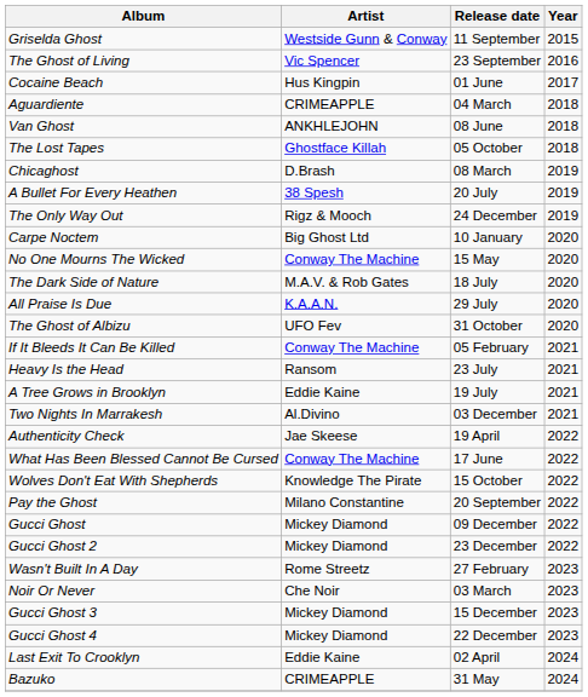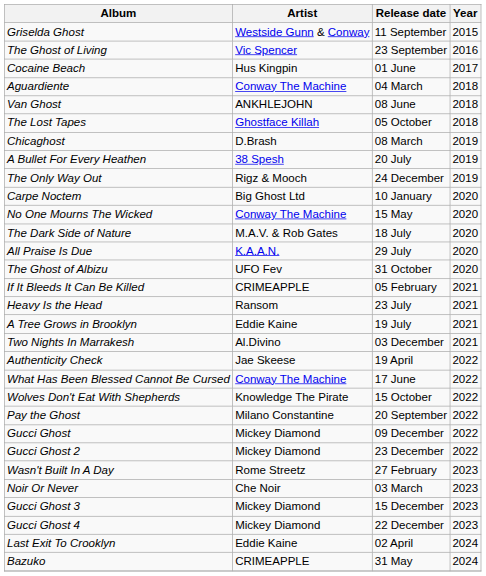 <table class="wikitable">
 <tr>
 <th>Album</th>
 <th>Artist</th>
 <th>Release date</th>
 <th>Year</th>
 </tr>
 <tr>
 <td><em>Griselda Ghost</em></td>
 <td><a href='#'>Westside Gunn</a> & <a href='#'>Conway</a></td>
 <td>11 September</td>
 <td>2015</td>
 </tr>
 <tr>
 <td><em>The Ghost of Living</em></td>
 <td><a href='#'>Vic Spencer</a></td>
 <td>23 September</td>
 <td>2016</td>
 </tr>
 <tr>
 <td><em>Cocaine Beach</em></td>
 <td>Hus Kingpin</td>
 <td>01 June</td>
 <td>2017</td>
 </tr>
 <tr>
 <td><em>Aguardiente</em></td>
-<td>CRIMEAPPLE</td>
+<td><a href='#'>Conway The Machine</a></td>
 <td>04 March</td>
 <td>2018</td>
 </tr>
 <tr>
 <td><em>Van Ghost</em></td>
 <td>ANKHLEJOHN</td>
 <td>08 June</td>
 <td>2018</td>
 </tr>
 <tr>
 <td><em>The Lost Tapes</em></td>
 <td><a href='#'>Ghostface Killah</a></td>
 <td>05 October</td>
 <td>2018</td>
 </tr>
 <tr>
 <td><em>Chicaghost</em></td>
 <td>D.Brash</td>
 <td>08 March</td>
 <td>2019</td>
 </tr>
 <tr>
 <td><em>A Bullet For Every Heathen</em></td>
 <td><a href='#'>38 Spesh</a></td>
 <td>20 July</td>
 <td>2019</td>
 </tr>
 <tr>
 <td><em>The Only Way Out</em></td>
 <td>Rigz & Mooch</td>
 <td>24 December</td>
 <td>2019</td>
 </tr>
 <tr>
 <td><em>Carpe Noctem</em></td>
 <td>Big Ghost Ltd</td>
 <td>10 January</td>
 <td>2020</td>
 </tr>
 <tr>
 <td><em>No One Mourns The Wicked</em></td>
 <td><a href='#'>Conway The Machine</a></td>
 <td>15 May</td>
 <td>2020</td>
 </tr>
 <tr>
 <td><em>The Dark Side of Nature</em></td>
 <td>M.A.V. & Rob Gates</td>
 <td>18 July</td>
 <td>2020</td>
 </tr>
 <tr>
 <td><em>All Praise Is Due</em></td>
 <td><a href='#'>K.A.A.N.</a></td>
 <td>29 July</td>
 <td>2020</td>
 </tr>
 <tr>
 <td><em>The Ghost of Albizu</em></td>
 <td>UFO Fev</td>
 <td>31 October</td>
 <td>2020</td>
 </tr>
 <tr>
 <td><em>If It Bleeds It Can Be Killed</em></td>
-<td><a href='#'>Conway The Machine</a></td>
+<td>CRIMEAPPLE</td>
 <td>05 February</td>
 <td>2021</td>
 </tr>
 <tr>
 <td><em>Heavy Is the Head</em></td>
 <td>Ransom</td>
 <td>23 July</td>
 <td>2021</td>
 </tr>
 <tr>
 <td><em>A Tree Grows in Brooklyn</em></td>
 <td>Eddie Kaine</td>
 <td>19 July</td>
 <td>2021</td>
 </tr>
 <tr>
 <td><em>Two Nights In Marrakesh</em></td>
 <td>Al.Divino</td>
 <td>03 December</td>
 <td>2021</td>
 </tr>
 <tr>
 <td><em>Authenticity Check</em></td>
 <td>Jae Skeese</td>
 <td>19 April</td>
 <td>2022</td>
 </tr>
 <tr>
 <td><em>What Has Been Blessed Cannot Be Cursed</em></td>
 <td><a href='#'>Conway The Machine</a></td>
 <td>17 June</td>
 <td>2022</td>
 </tr>
 <tr>
 <td><em>Wolves Don't Eat With Shepherds</em></td>
 <td>Knowledge The Pirate</td>
 <td>15 October</td>
 <td>2022</td>
 </tr>
 <tr>
 <td><em>Pay the Ghost</em></td>
 <td>Milano Constantine</td>
 <td>20 September</td>
 <td>2022</td>
 </tr>
 <tr>
 <td><em>Gucci Ghost</em></td>
 <td>Mickey Diamond</td>
 <td>09 December</td>
 <td>2022</td>
 </tr>
 <tr>
 <td><em>Gucci Ghost 2</em></td>
 <td>Mickey Diamond</td>
 <td>23 December</td>
 <td>2022</td>
 </tr>
 <tr>
 <td><em>Wasn't Built In A Day</em></td>
 <td>Rome Streetz</td>
 <td>27 February</td>
 <td>2023</td>
 </tr>
 <tr>
 <td><em>Noir Or Never</em></td>
 <td>Che Noir</td>
 <td>03 March</td>
 <td>2023</td>
 </tr>
 <tr>
 <td><em>Gucci Ghost 3</em></td>
 <td>Mickey Diamond</td>
 <td>15 December</td>
 <td>2023</td>
 </tr>
 <tr>
 <td><em>Gucci Ghost 4</em></td>
 <td>Mickey Diamond</td>
 <td>22 December</td>
 <td>2023</td>
 </tr>
 <tr>
 <td><em>Last Exit To Crooklyn</em></td>
 <td>Eddie Kaine</td>
 <td>02 April</td>
 <td>2024</td>
 </tr>
 <tr>
 <td><em>Bazuko</em></td>
 <td>CRIMEAPPLE</td>
 <td>31 May</td>
 <td>2024</td>
 </tr>
 <tr>
 </tr>
 </table>
